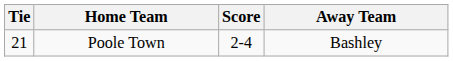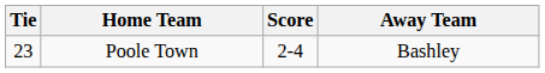 <table class="wikitable" style="text-align:center;">
 <tr>
 <th width=20>Tie</th>
 <th width=175>Home Team</th>
 <th width=20>Score</th>
 <th width=175>Away Team</th>
 </tr>
 <tr>
-<td>21</td>
+<td>23</td>
 <td>Poole Town</td>
 <td>2-4</td>
 <td>Bashley</td>
 </tr>
 </table>
